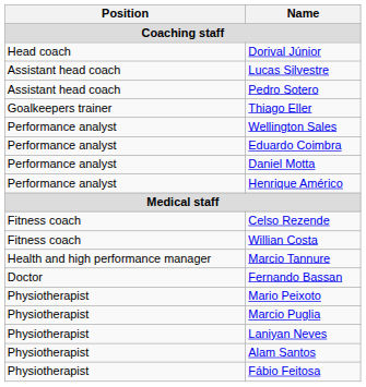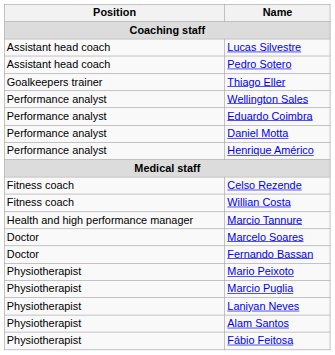 <table class="wikitable" style="width:38%">
 <tr>
 <th>Position</th>
 <th>Name</th>
 </tr>
 <tr>
 <th colspan="2" style="background:#dcdcdc; text-align:center">Coaching staff</th>
-</tr>
-<tr>
-<td>Head coach</td>
-<td> <a href='#'>Dorival Júnior</a></td>
 </tr>
 <tr>
 <td>Assistant head coach</td>
 <td> <a href='#'>Lucas Silvestre</a></td>
 </tr>
 <tr>
 <td>Assistant head coach</td>
 <td> <a href='#'>Pedro Sotero</a></td>
 </tr>
 <tr>
 <td>Goalkeepers trainer</td>
 <td> <a href='#'>Thiago Eller</a></td>
 </tr>
 <tr>
 <td>Performance analyst</td>
 <td> <a href='#'>Wellington Sales</a></td>
 </tr>
 <tr>
 <td>Performance analyst</td>
 <td> <a href='#'>Eduardo Coimbra</a></td>
 </tr>
 <tr>
 <td>Performance analyst</td>
 <td> <a href='#'>Daniel Motta</a></td>
 </tr>
 <tr>
 <td>Performance analyst</td>
 <td> <a href='#'>Henrique Américo</a></td>
 </tr>
 <tr>
 <th colspan="2" style="background:#dcdcdc; text-align:center">Medical staff</th>
 </tr>
 <tr>
 <td>Fitness coach</td>
 <td> <a href='#'>Celso Rezende</a></td>
 </tr>
 <tr>
 <td>Fitness coach</td>
 <td> <a href='#'>Willian Costa</a></td>
 </tr>
 <tr>
 <td>Health and high performance manager</td>
 <td> <a href='#'>Marcio Tannure</a></td>
 </tr>
 <tr>
 <td>Doctor</td>
+<td> <a href='#'>Marcelo Soares</a></td>
+</tr>
+<tr>
+<td>Doctor</td>
 <td> <a href='#'>Fernando Bassan</a></td>
 </tr>
 <tr>
 <td>Physiotherapist</td>
 <td> <a href='#'>Mario Peixoto</a></td>
 </tr>
 <tr>
 <td>Physiotherapist</td>
 <td> <a href='#'>Marcio Puglia</a></td>
 </tr>
 <tr>
 <td>Physiotherapist</td>
 <td> <a href='#'>Laniyan Neves</a></td>
 </tr>
 <tr>
 <td>Physiotherapist</td>
 <td> <a href='#'>Alam Santos</a></td>
 </tr>
 <tr>
 <td>Physiotherapist</td>
 <td> <a href='#'>Fábio Feitosa</a></td>
 </tr>
 </table>
